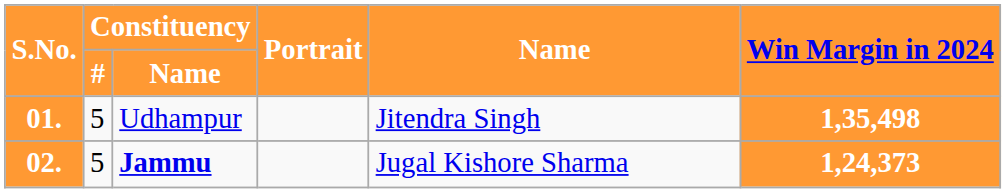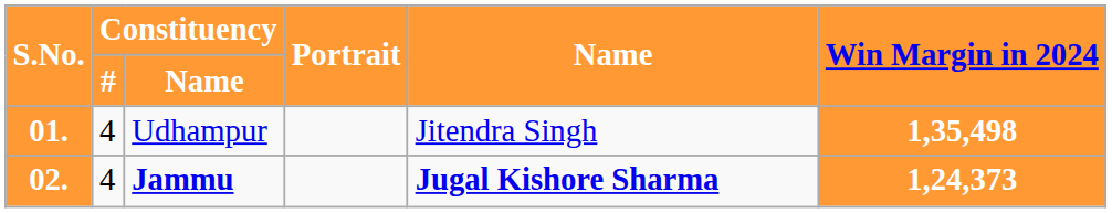 <table class="wikitable sortable">
 <tr>
 <th style="background-color:#FF9933; color:white" rowspan=2>S.No.</th>
 <th style="background-color:#FF9933; color:white" colspan=2>Constituency</th>
 <th style="background-color:#FF9933; color:white" rowspan=2>Portrait</th>
 <th style="background-color:#FF9933; color:white;width:200px" rowspan=2>Name</th>
 <th style="background-color:#FF9933; color:white" rowspan=2><a href='#'>Win Margin in 2024</a></th>
 </tr>
 <tr>
 <th style="background-color:#FF9933; color:white">#</th>
 <th style="background-color:#FF9933; color:white">Name</th>
 </tr>
 <tr>
 <th style="background-color:#FF9933; color:white">01.</th>
-<td>5</td>
+<td>4</td>
 <td><a href='#'>Udhampur</a></td>
 <td></td>
 <td><a href='#'>Jitendra Singh</a></td>
 <td align=center style="background-color:#FF9933; color:white"><strong>1,35,498</strong></td>
 </tr>
 <tr>
 <th style="background-color:#FF9933; color:white">02.</th>
-<td>5</td>
+<td>4</td>
 <td><strong><a href='#'>Jammu</a></strong></td>
 <td></td>
-<td><a href='#'>Jugal Kishore Sharma</a></td>
+<td><strong><a href='#'>Jugal Kishore Sharma</a></strong></td>
 <td align=center style="background-color:#FF9933; color:white"><strong>1,24,373</strong></td>
 </tr>
 </table>
